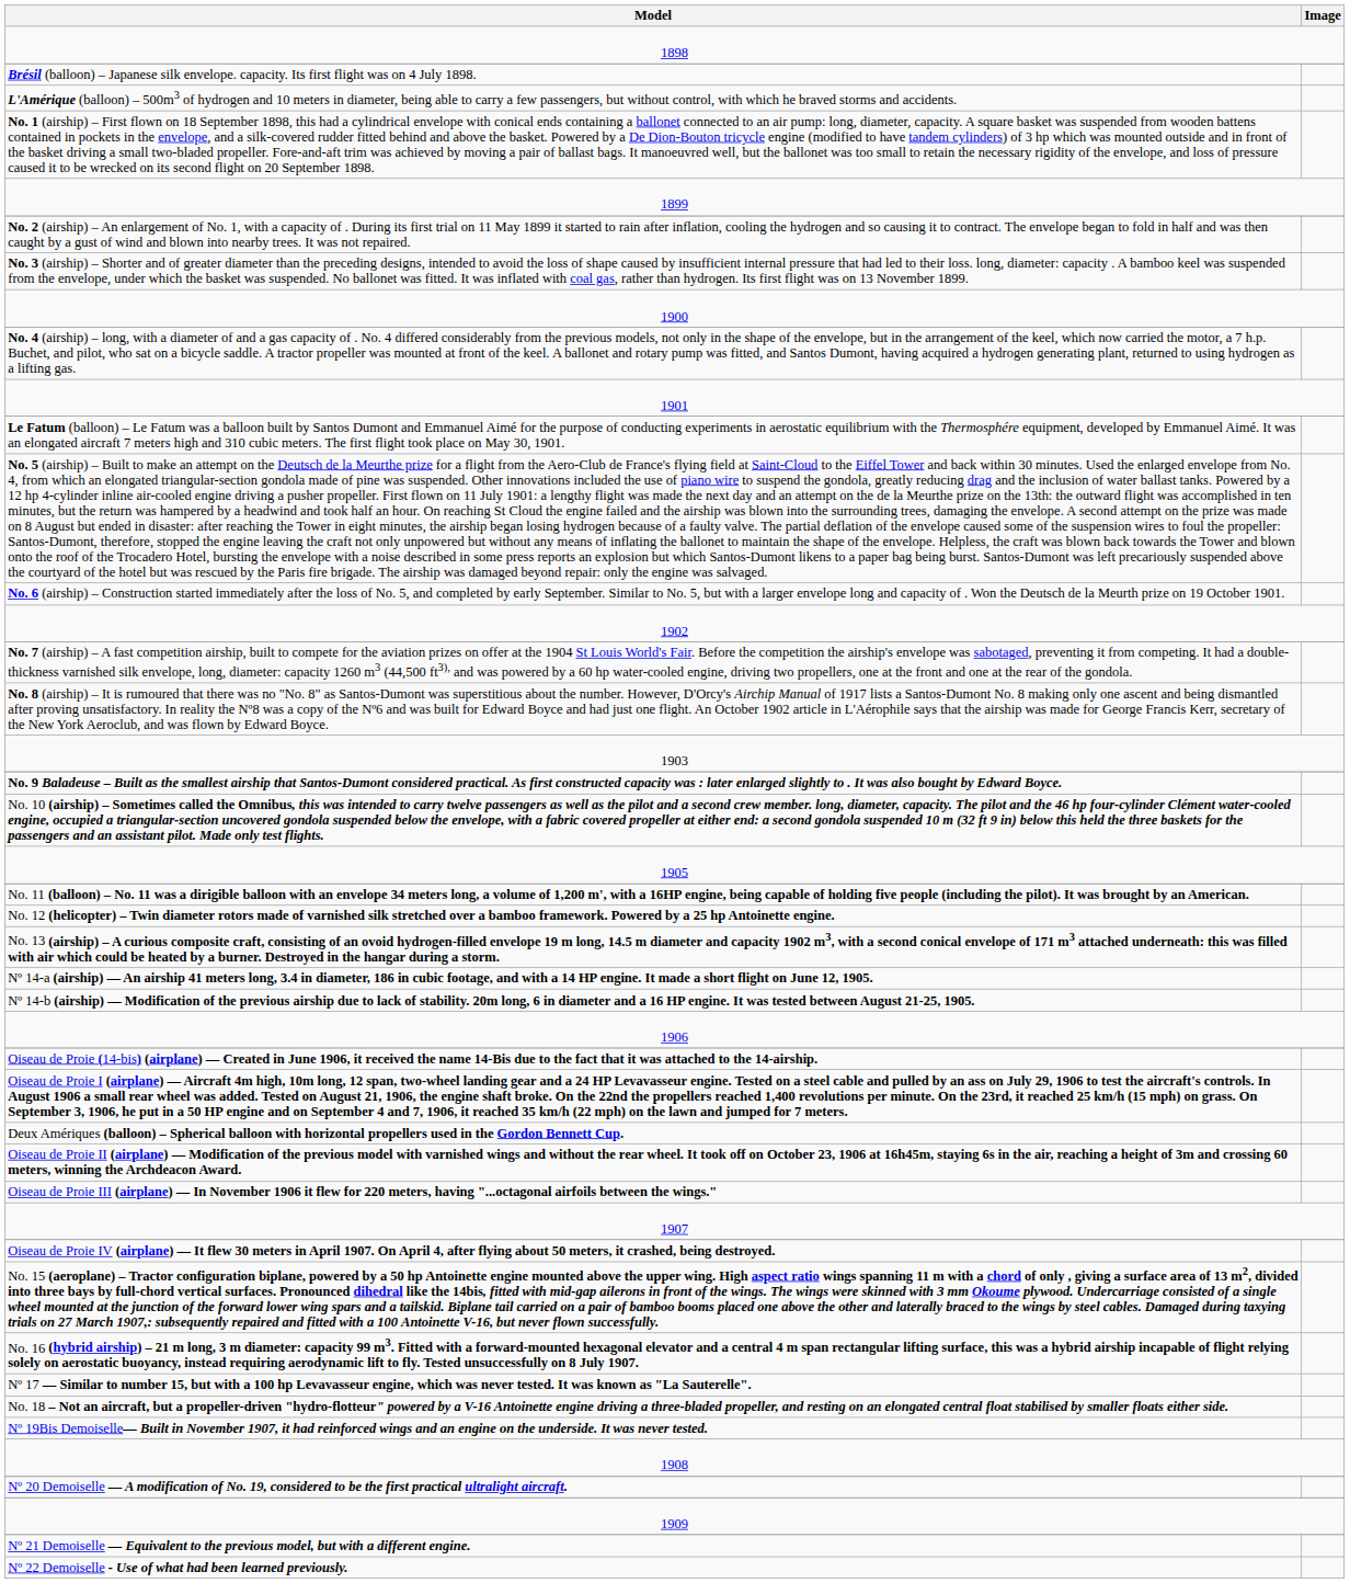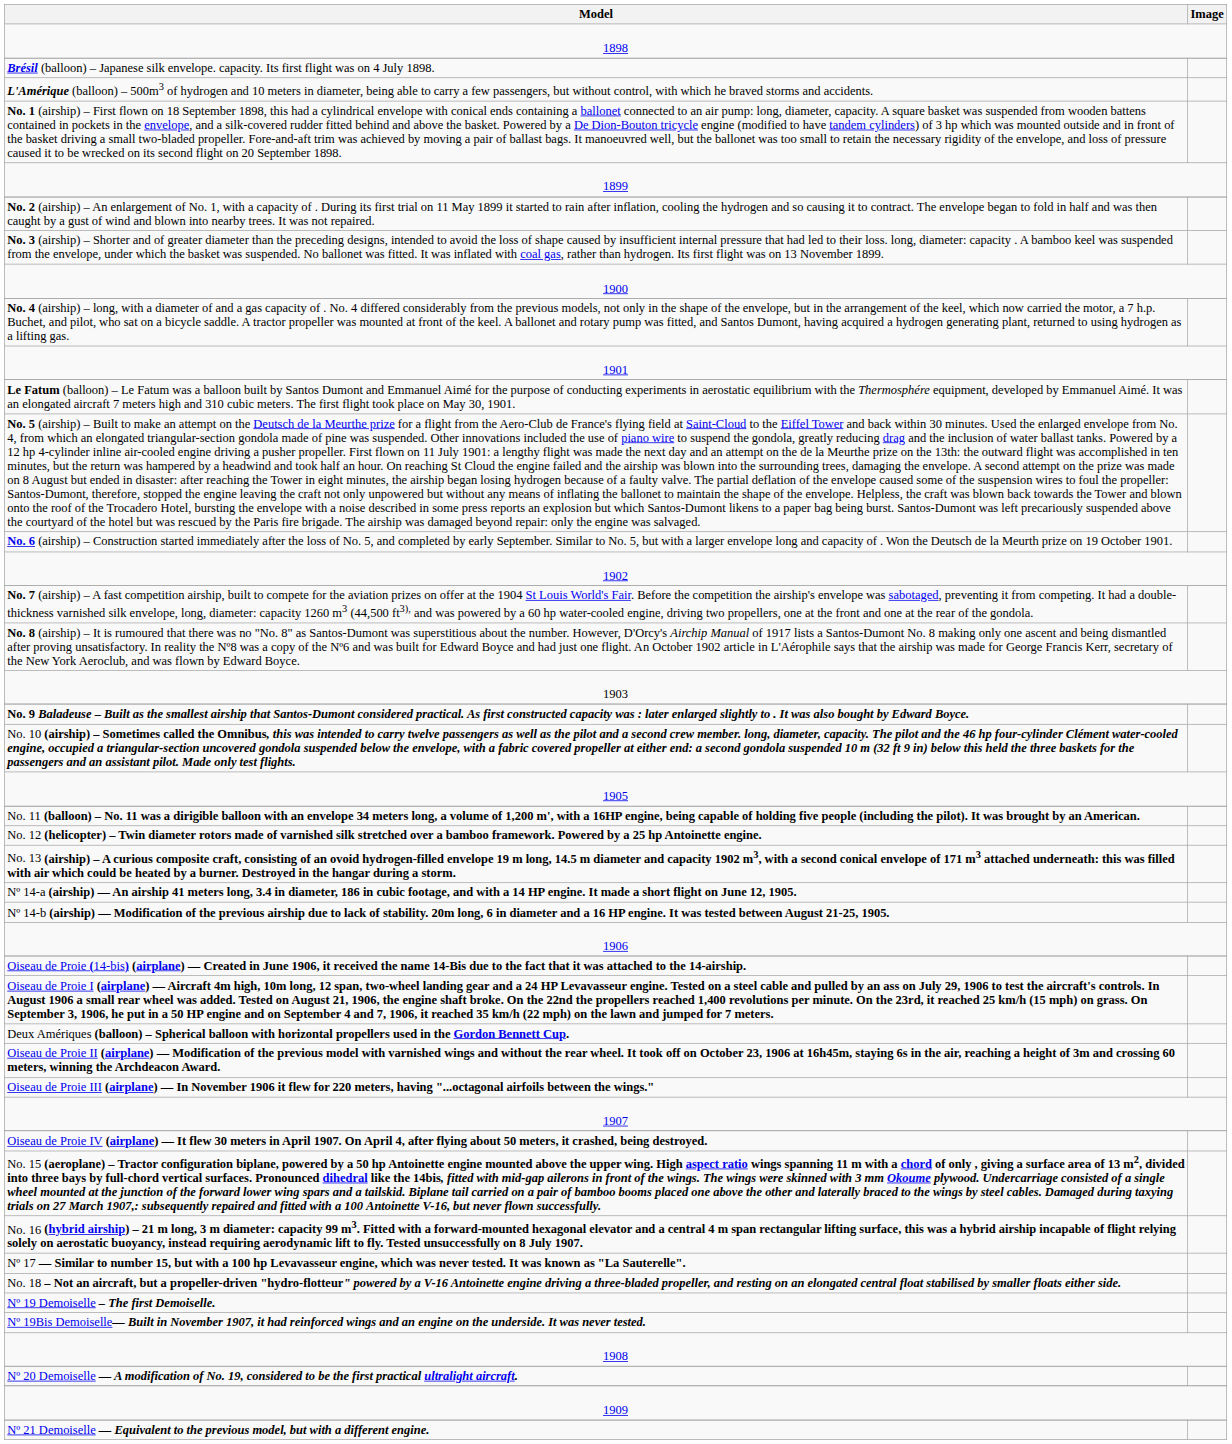 <table class="wikitable">
 <tr>
 <th>Model</th>
 <th>Image</th>
 </tr>
 <tr>
 <td colspan=2 style="text-align:center;"><br><a href='#'>1898</a></td>
 </tr>
 <tr style="">
 </tr>
 <tr>
 <td><strong><em><a href='#'>Brésil</a></em></strong> (balloon) – Japanese silk envelope.  capacity. Its first flight was on 4 July 1898.</td>
 <td></td>
 </tr>
 <tr>
 <td><strong><em>L'Amérique</em></strong> (balloon) – 500m<sup>3</sup> of hydrogen and 10 meters in diameter, being able to carry a few passengers, but without control, with which he braved storms and accidents.</td>
 <td></td>
 </tr>
 <tr>
 <td><strong>No. 1</strong> (airship) – First flown on 18 September 1898, this had a cylindrical envelope with conical ends containing a <a href='#'>ballonet</a> connected to an air pump:  long,  diameter,  capacity. A square basket was suspended from wooden battens contained in pockets in the <a href='#'>envelope</a>, and a silk-covered rudder fitted behind and above the basket. Powered by a <a href='#'>De Dion-Bouton tricycle</a> engine (modified to have <a href='#'>tandem cylinders</a>) of 3 hp which was mounted outside and in front of the basket driving a small two-bladed propeller. Fore-and-aft trim was achieved by moving a pair of ballast bags. It manoeuvred well, but the ballonet was too small to retain the necessary rigidity of the envelope, and loss of pressure caused it to be wrecked on its second flight on 20 September 1898.</td>
 <td></td>
 </tr>
 <tr>
 <td colspan=2 style="text-align:center;"><br><a href='#'>1899</a></td>
 </tr>
 <tr style="">
 </tr>
 <tr>
 <td><strong>No. 2</strong> (airship) – An enlargement of No. 1, with a capacity of . During its first trial on 11 May 1899 it started to rain after inflation, cooling the hydrogen and so causing it to contract. The envelope began to fold in half and was then caught by a gust of wind and blown into nearby trees. It was not repaired.</td>
 <td></td>
 </tr>
 <tr>
 <td><strong>No. 3</strong> (airship) – Shorter and of greater diameter than the preceding designs, intended to avoid the loss of shape caused by insufficient internal pressure that had led to their loss.  long,  diameter: capacity . A bamboo keel was suspended from the envelope, under which the basket was suspended. No ballonet was fitted. It was inflated with <a href='#'>coal gas</a>, rather than hydrogen. Its first flight was on 13 November 1899.</td>
 <td></td>
 </tr>
 <tr>
 <td colspan=2 style="text-align:center;"><br><a href='#'>1900</a></td>
 </tr>
 <tr style="">
 </tr>
 <tr>
 <td><strong>No. 4</strong> (airship) –  long, with a diameter of  and a gas capacity of . No. 4 differed considerably from the previous models, not only in the shape of the envelope, but in the arrangement of the keel, which now carried the motor, a 7 h.p. Buchet, and pilot, who sat on a bicycle saddle. A tractor propeller was mounted at front of the keel. A ballonet and rotary pump was fitted, and Santos Dumont, having acquired a hydrogen generating plant, returned to using hydrogen as a lifting gas.<br></td>
 <td></td>
 </tr>
 <tr>
 <td colspan=2 style="text-align:center;"><br><a href='#'>1901</a></td>
 </tr>
 <tr style="">
 </tr>
 <tr>
 <td><strong>Le Fatum</strong> (balloon) – Le Fatum was a balloon built by Santos Dumont and Emmanuel Aimé for the purpose of conducting experiments in aerostatic equilibrium with the <em>Thermosphére</em> equipment, developed by Emmanuel Aimé. It was an elongated aircraft 7 meters high and 310 cubic meters. The first flight took place on May 30, 1901.</td>
 <td></td>
 </tr>
 <tr>
 <td><strong>No. 5</strong> (airship) – Built to make an attempt on the <a href='#'>Deutsch de la Meurthe prize</a> for a flight from the Aero-Club de France's flying field at <a href='#'>Saint-Cloud</a> to the <a href='#'>Eiffel Tower</a> and back within 30 minutes. Used the enlarged envelope from No. 4, from which an elongated triangular-section gondola made of pine was suspended. Other innovations included the use of <a href='#'>piano wire</a> to suspend the gondola, greatly reducing <a href='#'>drag</a> and the inclusion of water ballast tanks. Powered by a 12 hp 4-cylinder inline air-cooled engine driving a pusher propeller. First flown on 11 July 1901: a lengthy flight was made the next day and an attempt on the de la Meurthe prize on the 13th: the outward flight was accomplished in ten minutes, but the return was hampered by a headwind and took half an hour. On reaching St Cloud the engine failed and the airship was blown into the surrounding trees, damaging the envelope. A second attempt on the prize was made on 8 August but ended in disaster: after reaching the Tower in eight minutes, the airship began losing hydrogen because of a faulty valve. The partial deflation of the envelope caused some of the suspension wires to foul the propeller: Santos-Dumont, therefore, stopped the engine leaving the craft not only unpowered but without any means of inflating the ballonet to maintain the shape of the envelope. Helpless, the craft was blown back towards the Tower and blown onto the roof of the Trocadero Hotel, bursting the envelope with a noise described in some press reports an explosion but which Santos-Dumont likens to a paper bag being burst. Santos-Dumont was left precariously suspended above the courtyard of the hotel but was rescued by the Paris fire brigade. The airship was damaged beyond repair: only the engine was salvaged.</td>
 <td></td>
 </tr>
 <tr>
 <td><a href='#'><strong>No. 6</strong></a> (airship) – Construction started immediately after the loss of No. 5, and completed by early September. Similar to No. 5, but with a larger envelope  long and capacity of . Won the Deutsch de la Meurth prize on 19 October 1901.</td>
 <td></td>
 </tr>
 <tr>
 <td colspan=2 style="text-align:center;"><br><a href='#'>1902</a></td>
 </tr>
 <tr style="">
 </tr>
 <tr>
 <td><strong>No. 7</strong> (airship) – A fast competition airship, built to compete for the aviation prizes on offer at the 1904 <a href='#'>St Louis World's Fair</a>. Before the competition the airship's envelope was <a href='#'>sabotaged</a>, preventing it from competing. It had a double-thickness varnished silk envelope,  long,  diameter: capacity 1260 m<sup>3</sup> (44,500 ft<sup>3),</sup> and was powered by a 60 hp water-cooled engine, driving two propellers, one at the front and one at the rear of the gondola.</td>
 <td></td>
 </tr>
 <tr>
 <td><strong>No. 8</strong> (airship) – It is rumoured that there was no "No. 8" as Santos-Dumont was superstitious about the number. However, D'Orcy's <em>Airchip Manual</em> of 1917 lists a Santos-Dumont No. 8 making only one ascent and being dismantled after proving unsatisfactory. In reality the Nº8 was a copy of the Nº6 and was built for Edward Boyce and had just one flight. An October 1902 article in L'Aérophile says that the airship was made for George Francis Kerr, secretary of the New York Aeroclub, and was flown by Edward Boyce.</td>
 <td></td>
 </tr>
 <tr>
 <td colspan=2 style="text-align:center;"><br>1903</td>
 </tr>
 <tr style="">
 </tr>
 <tr>
 <td><strong>No. 9 <em>Baladeuse<strong><em> – Built as the smallest airship that Santos-Dumont considered practical. As first constructed capacity was : later enlarged slightly to . It was also bought by Edward Boyce.</td>
 <td></td>
 </tr>
 <tr>
 <td></strong>No. 10<strong> (airship) – Sometimes called the </em>Omnibus<em>, this was intended to carry twelve passengers as well as the pilot and a second crew member.  long,  diameter,  capacity. The pilot and the 46 hp four-cylinder Clément water-cooled engine, occupied a triangular-section uncovered gondola suspended  below the envelope, with a fabric covered propeller at either end: a second gondola suspended 10 m (32 ft 9 in) below this held the three baskets for the passengers and an assistant pilot. Made only test flights.</td>
 <td></td>
 </tr>
 <tr>
 <td colspan=2 style="text-align:center;"><br><a href='#'>1905</a></td>
 </tr>
 <tr style="">
 </tr>
 <tr>
 <td></strong>No. 11<strong> (balloon) – No. 11 was a dirigible balloon with an envelope 34 meters long, a volume of 1,200 m', with a 16HP engine, being capable of holding five people (including the pilot). It was brought by an American.</td>
 <td></td>
 </tr>
 <tr>
 <td></strong>No. 12<strong> (helicopter) – Twin  diameter rotors made of varnished silk stretched over a bamboo framework. Powered by a 25 hp Antoinette engine.</td>
 <td></td>
 </tr>
 <tr>
 <td></strong>No. 13<strong> (airship) – A curious composite craft, consisting of an ovoid hydrogen-filled envelope 19 m long, 14.5 m diameter and capacity 1902 m<sup>3</sup>, with a second conical envelope of 171 m<sup>3</sup> attached underneath: this was filled with air which could be heated by a burner. Destroyed in the hangar during a storm.</td>
 <td></td>
 </tr>
 <tr>
 <td></strong>Nº 14-a<strong> (airship) — An airship 41 meters long, 3.4 in diameter, 186 in cubic footage, and with a 14 HP engine. It made a short flight on June 12, 1905.</td>
 <td></td>
 </tr>
 <tr>
 <td></strong>Nº 14-b<strong> (airship) — Modification of the previous airship due to lack of stability. 20m long, 6 in diameter and a 16 HP engine. It was tested between August 21-25, 1905.</td>
 <td></td>
 </tr>
 <tr>
 <td colspan=2 style="text-align:center;"><br><a href='#'>1906</a></td>
 </tr>
 <tr style="">
 </tr>
 <tr>
 <td><a href='#'></strong>Oiseau de Proie<strong> (</strong>14-bis<strong>)</a> (<a href='#'>airplane</a>) — Created in June 1906, it received the name 14-Bis due to the fact that it was attached to the 14-airship.</td>
 <td></td>
 </tr>
 <tr>
 <td><a href='#'></strong>Oiseau de Proie I<strong></a> (<a href='#'>airplane</a>) — Aircraft 4m high, 10m long, 12 span, two-wheel landing gear and a 24 HP Levavasseur engine. Tested on a steel cable and pulled by an ass on July 29, 1906 to test the aircraft's controls. In August 1906 a small rear wheel was added. Tested on August 21, 1906, the engine shaft broke. On the 22nd the propellers reached 1,400 revolutions per minute. On the 23rd, it reached 25 km/h (15 mph) on grass. On September 3, 1906, he put in a 50 HP engine and on September 4 and 7, 1906, it reached 35 km/h (22 mph) on the lawn and jumped for 7 meters.</td>
 <td></td>
 </tr>
 <tr>
 <td></strong>Deux Amériques<strong> (balloon) – Spherical balloon with horizontal propellers used in the <a href='#'>Gordon Bennett Cup</a>.</td>
 <td></td>
 </tr>
 <tr>
 <td><a href='#'></strong>Oiseau de Proie II<strong></a> (<a href='#'>airplane</a>) — Modification of the previous model with varnished wings and without the rear wheel. It took off on October 23, 1906 at 16h45m, staying 6s in the air, reaching a height of 3m and crossing 60 meters, winning the Archdeacon Award.</td>
 <td></td>
 </tr>
 <tr>
 <td><a href='#'></strong>Oiseau de Proie III<strong></a> (<a href='#'>airplane</a>) — In November 1906 it flew for 220 meters, having "...octagonal airfoils between the wings."</td>
 <td></td>
 </tr>
 <tr>
 <td colspan=2 style="text-align:center;"><br><a href='#'>1907</a></td>
 </tr>
 <tr style="">
 </tr>
 <tr>
 <td><a href='#'></strong>Oiseau de Proie IV<strong></a> (<a href='#'>airplane</a>) — It flew 30 meters in April 1907. On April 4, after flying about 50 meters, it crashed, being destroyed.</td>
 <td></td>
 </tr>
 <tr>
 <td></strong>No. 15<strong> (aeroplane) – Tractor configuration biplane, powered by a 50 hp Antoinette engine mounted above the upper wing. High <a href='#'>aspect ratio</a> wings spanning 11 m with a <a href='#'>chord</a> of only , giving a surface area of 13 m<sup>2</sup>, divided into three bays by full-chord vertical surfaces. Pronounced <a href='#'>dihedral</a> like the </em>14bis<em>, fitted with mid-gap ailerons in front of the wings. The wings were skinned with 3 mm <a href='#'>Okoume</a> plywood. Undercarriage consisted of a single wheel mounted at the junction of the forward lower wing spars and a tailskid. Biplane tail carried on a pair of bamboo booms placed one above the other and laterally braced to the wings by steel cables. Damaged during taxying trials on 27 March 1907,: subsequently repaired and fitted with a 100 Antoinette V-16, but never flown successfully.</td>
 <td></td>
 </tr>
 <tr>
 <td></strong>No. 16<strong> (<a href='#'>hybrid airship</a>) – 21 m long, 3 m diameter: capacity 99 m<sup>3</sup>. Fitted with a forward-mounted hexagonal elevator and a central 4 m span rectangular lifting surface, this was a hybrid airship incapable of flight relying solely on aerostatic buoyancy, instead requiring aerodynamic lift to fly. Tested unsuccessfully on 8 July 1907.</td>
 <td></td>
 </tr>
 <tr>
 <td></strong>Nº 17<strong> — Similar to number 15, but with a 100 hp Levavasseur engine, which was never tested. It was known as "La Sauterelle".</td>
 </tr>
 <tr>
 <td></strong>No. 18<strong> – Not an aircraft, but a propeller-driven "</em>hydro-flotteur<em>" powered by a V-16 Antoinette engine driving a three-bladed propeller, and resting on an elongated central float stabilised by smaller floats either side.</td>
 <td></td>
 </tr>
 <tr>
+<td></strong><a href='#'>Nº 19 </em>Demoiselle<em></a><strong> – The first Demoiselle.</td>
+<td></td>
+</tr>
+<tr>
 <td></strong><a href='#'>Nº 19Bis </em>Demoiselle<em></a><strong>— Built in November 1907, it had reinforced wings and an engine on the underside. It was never tested.</td>
 <td></td>
 </tr>
 <tr>
 <td colspan=2 style="text-align:center;"><br><a href='#'>1908</a></td>
 </tr>
 <tr style="">
 </tr>
 <tr>
 <td></strong><a href='#'>Nº 20 </em>Demoiselle<em></a><strong> — A modification of No. 19, considered to be the first practical <a href='#'>ultralight aircraft</a>.</td>
 <td></td>
 </tr>
 <tr>
 </tr>
 <tr>
 <td colspan=2 style="text-align:center;"><br><a href='#'>1909</a></td>
 </tr>
 <tr style="">
 </tr>
 <tr>
 <td></strong><a href='#'>Nº 21 </em>Demoiselle<em></a><strong> — Equivalent to the previous model, but with a different engine.</td>
 <td></td>
 </tr>
-<tr>
-<td></strong><a href='#'>Nº 22 </em>Demoiselle<em></a><strong> - Use of what had been learned previously.</td>
-<td></td>
-</tr>
 </table>
